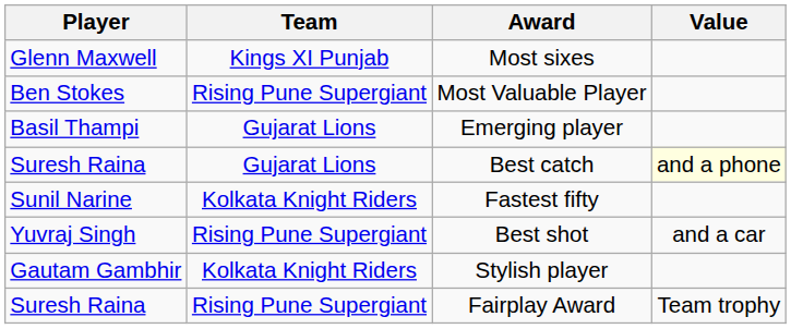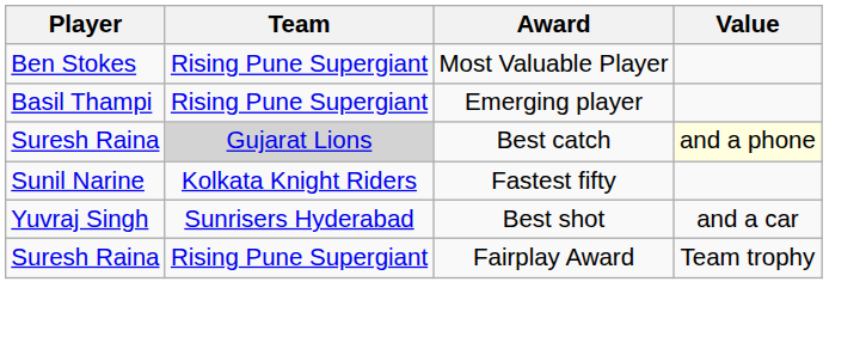 <table class="wikitable" style="text-align: center">
 <tr>
 <th>Player</th>
 <th>Team</th>
 <th>Award</th>
 <th>Value</th>
-</tr>
-<tr>
-<td style="text-align:left"><a href='#'>Glenn Maxwell</a></td>
-<td><a href='#'>Kings XI Punjab</a></td>
-<td>Most sixes</td>
-<td></td>
 </tr>
 <tr>
 <td style="text-align:left"><a href='#'>Ben Stokes</a></td>
 <td><a href='#'>Rising Pune Supergiant</a></td>
 <td>Most Valuable Player</td>
 <td></td>
 </tr>
 <tr>
 <td style="text-align:left"><a href='#'>Basil Thampi</a></td>
-<td><a href='#'>Gujarat Lions</a></td>
+<td><a href='#'>Rising Pune Supergiant</a></td>
 <td>Emerging player</td>
 <td></td>
 </tr>
 <tr>
 <td style="text-align:left"><a href='#'>Suresh Raina</a></td>
-<td><a href='#'>Gujarat Lions</a></td>
+<td style="background: lightgrey;"><a href='#'>Gujarat Lions</a></td>
 <td>Best catch</td>
 <td style="background: lightyellow;"> and a phone</td>
 </tr>
 <tr>
 <td style="text-align:left"><a href='#'>Sunil Narine</a></td>
 <td><a href='#'>Kolkata Knight Riders</a></td>
 <td>Fastest fifty</td>
 <td></td>
 </tr>
 <tr>
 <td style="text-align:left"><a href='#'>Yuvraj Singh</a></td>
-<td><a href='#'>Rising Pune Supergiant</a></td>
+<td><a href='#'>Sunrisers Hyderabad</a></td>
 <td>Best shot</td>
 <td> and a car</td>
-</tr>
-<tr>
-<td style="text-align:left"><a href='#'>Gautam Gambhir</a></td>
-<td><a href='#'>Kolkata Knight Riders</a></td>
-<td>Stylish player</td>
-<td></td>
 </tr>
 <tr>
 <td style="text-align:left"><a href='#'>Suresh Raina</a></td>
 <td><a href='#'>Rising Pune Supergiant</a></td>
 <td>Fairplay Award</td>
 <td>Team trophy</td>
 </tr>
 </table>
